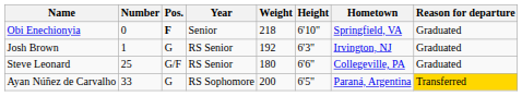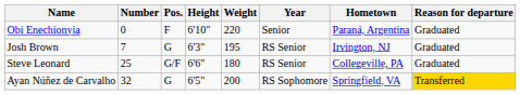 <table class="wikitable sortable" border="1">
 <tr>
 <th>Name</th>
 <th>Number</th>
 <th>Pos.</th>
+<th>Height</th>
+<th>Weight</th>
 <th>Year</th>
-<th>Weight</th>
-<th>Height</th>
 <th>Hometown</th>
 <th class="unsortable">Reason for departure</th>
 </tr>
 <tr>
 <td><a href='#'>Obi Enechionyia</a></td>
 <td>0</td>
-<td><strong>F</strong></td>
+<td>F</td>
+<td>6'10"</td>
+<td>220</td>
 <td>Senior</td>
-<td>218</td>
-<td>6'10"</td>
-<td><a href='#'>Springfield, VA</a></td>
+<td><a href='#'>Paraná, Argentina</a></td>
 <td>Graduated</td>
 </tr>
 <tr>
 <td>Josh Brown</td>
-<td>1</td>
+<td>7</td>
 <td>G</td>
+<td>6'3"</td>
+<td>195</td>
 <td>RS Senior</td>
-<td>192</td>
-<td>6'3"</td>
 <td><a href='#'>Irvington, NJ</a></td>
 <td>Graduated</td>
 </tr>
 <tr>
 <td>Steve Leonard</td>
 <td>25</td>
 <td>G/F</td>
+<td>6'6"</td>
+<td>180</td>
 <td>RS Senior</td>
-<td>180</td>
-<td>6'6"</td>
 <td><a href='#'>Collegeville, PA</a></td>
 <td>Graduated</td>
 </tr>
 <tr>
 <td>Ayan Núñez de Carvalho</td>
-<td>33</td>
+<td>32</td>
 <td>G</td>
+<td>6'5"</td>
+<td>200</td>
 <td>RS Sophomore</td>
-<td>200</td>
-<td>6'5"</td>
-<td><a href='#'>Paraná, Argentina</a></td>
+<td><a href='#'>Springfield, VA</a></td>
 <td style="background: gold;">Transferred</td>
 </tr>
 </table>
